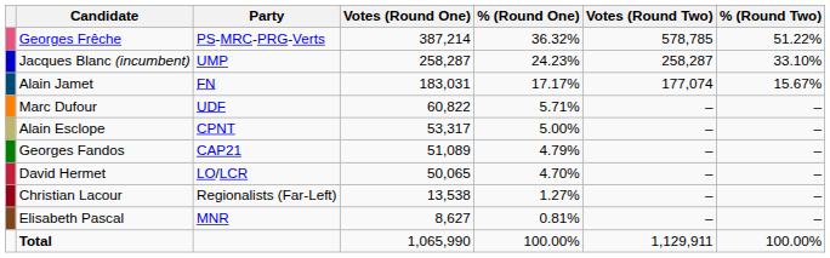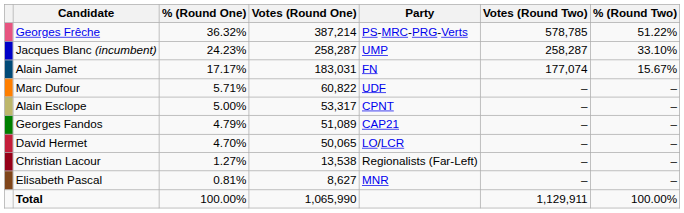 <table class="wikitable" style="text-align:right">
 <tr>
 <th></th>
 <th>Candidate</th>
+<th>% (Round One)</th>
+<th>Votes (Round One)</th>
 <th>Party</th>
-<th>Votes (Round One)</th>
-<th>% (Round One)</th>
 <th>Votes (Round Two)</th>
 <th>% (Round Two)</th>
 </tr>
 <tr>
 <td bgcolor="#E75480"> </td>
 <td align=left><a href='#'>Georges Frêche</a></td>
+<td>36.32%</td>
+<td>387,214</td>
 <td align=left><a href='#'>PS</a>-<a href='#'>MRC</a>-<a href='#'>PRG</a>-<a href='#'>Verts</a></td>
-<td>387,214</td>
-<td>36.32%</td>
 <td>578,785</td>
 <td>51.22%</td>
 </tr>
 <tr>
 <td bgcolor="#0000C8"> </td>
 <td align=left>Jacques Blanc  <em>(incumbent)</em></td>
+<td>24.23%</td>
+<td>258,287</td>
 <td align=left><a href='#'>UMP</a></td>
-<td>258,287</td>
-<td>24.23%</td>
 <td>258,287</td>
 <td>33.10%</td>
 </tr>
 <tr>
 <td bgcolor="#004A77"> </td>
 <td align=left>Alain Jamet</td>
+<td>17.17%</td>
+<td>183,031</td>
 <td align=left><a href='#'>FN</a></td>
-<td>183,031</td>
-<td>17.17%</td>
 <td>177,074</td>
 <td>15.67%</td>
 </tr>
 <tr>
 <td bgcolor="#FF7F00"> </td>
 <td align=left>Marc Dufour</td>
+<td>5.71%</td>
+<td>60,822</td>
 <td align=left><a href='#'>UDF</a></td>
-<td>60,822</td>
-<td>5.71%</td>
 <td>–</td>
 <td>–</td>
 </tr>
 <tr>
 <td bgcolor="#BDB76B"> </td>
 <td align=left>Alain Esclope</td>
+<td>5.00%</td>
+<td>53,317</td>
 <td align=left><a href='#'>CPNT</a></td>
-<td>53,317</td>
-<td>5.00%</td>
 <td>–</td>
 <td>–</td>
 </tr>
 <tr>
 <td bgcolor="GREEN"> </td>
 <td align=left>Georges Fandos</td>
+<td>4.79%</td>
+<td>51,089</td>
 <td align=left><a href='#'>CAP21</a></td>
-<td>51,089</td>
-<td>4.79%</td>
 <td>–</td>
 <td>–</td>
 </tr>
 <tr>
 <td bgcolor="#C41E3A"> </td>
 <td align=left>David Hermet</td>
+<td>4.70%</td>
+<td>50,065</td>
 <td align=left><a href='#'>LO</a>/<a href='#'>LCR</a></td>
-<td>50,065</td>
-<td>4.70%</td>
 <td>–</td>
 <td>–</td>
 </tr>
 <tr>
 <td bgcolor="#960018"> </td>
 <td align=left>Christian Lacour</td>
+<td>1.27%</td>
+<td>13,538</td>
 <td align=left>Regionalists (Far-Left)</td>
-<td>13,538</td>
-<td>1.27%</td>
 <td>–</td>
 <td>–</td>
 </tr>
 <tr>
 <td bgcolor="#80461B"> </td>
 <td align=left>Elisabeth Pascal</td>
+<td>0.81%</td>
+<td>8,627</td>
 <td align=left><a href='#'>MNR</a></td>
-<td>8,627</td>
-<td>0.81%</td>
 <td>–</td>
 <td>–</td>
 </tr>
 <tr>
 <td></td>
 <td align=left><strong>Total</strong></td>
+<td>100.00%</td>
+<td>1,065,990</td>
 <td align=left></td>
-<td>1,065,990</td>
-<td>100.00%</td>
 <td>1,129,911</td>
 <td>100.00%</td>
 </tr>
 </table>
